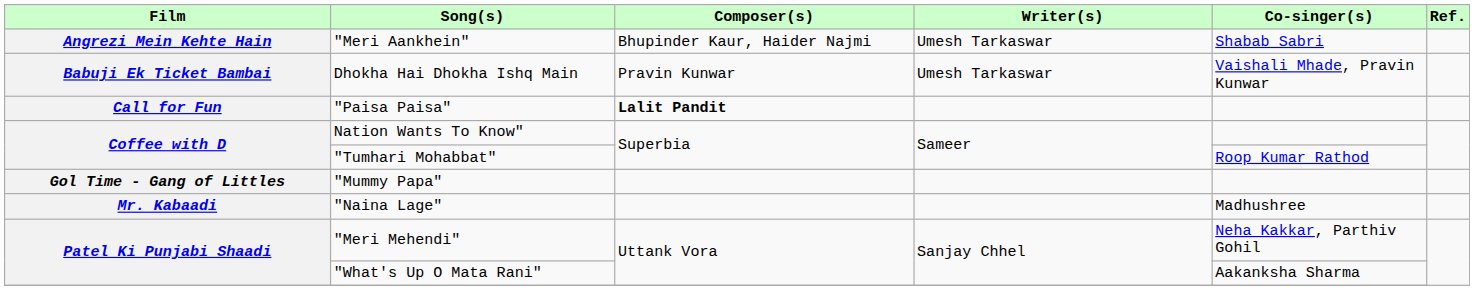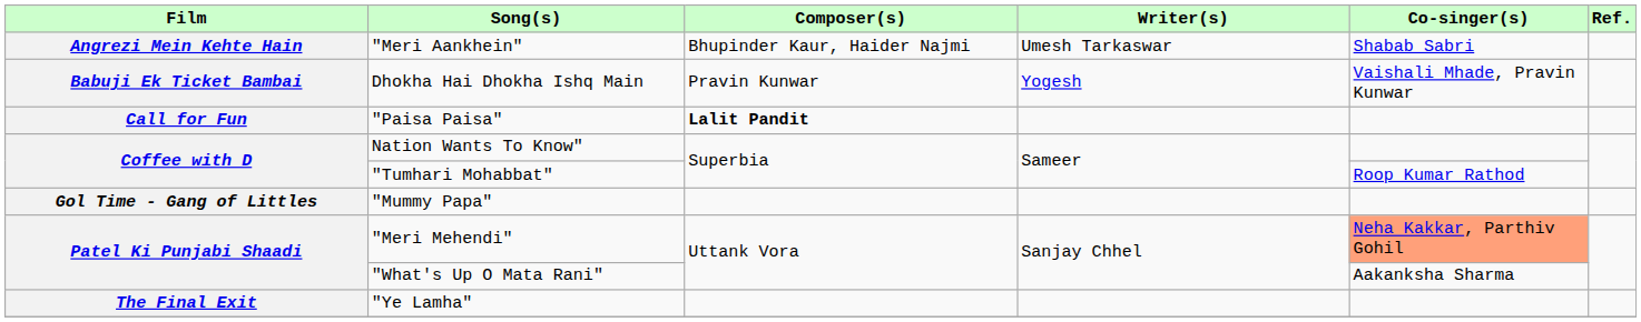 <table class="wikitable plainrowheaders" style="width:100%;" textcolor:#000;">
 <tr style="background:#cfc; text-align:center;">
 <td scope="col" style="width:23%;"><strong>Film</strong></td>
 <td scope="col" style="width:20%;"><strong>Song(s)</strong></td>
 <td scope="col" style="width:21%;"><strong>Composer(s)</strong></td>
 <td scope="col" style="width:21%;"><strong>Writer(s)</strong></td>
 <td scope="col" style="width:18%;"><strong>Co-singer(s)</strong></td>
 <td scope="col" style="width:1%;"><strong>Ref.</strong></td>
 </tr>
 <tr>
 <th scope="row"><em><a href='#'>Angrezi Mein Kehte Hain</a></em></th>
 <td>"Meri Aankhein"</td>
 <td>Bhupinder Kaur, Haider Najmi</td>
 <td>Umesh Tarkaswar</td>
 <td><a href='#'>Shabab Sabri</a></td>
 </tr>
 <tr>
 <th Scope="row"><em><a href='#'>Babuji Ek Ticket Bambai</a></em></th>
 <td>Dhokha Hai Dhokha Ishq Main</td>
 <td>Pravin Kunwar</td>
-<td>Umesh Tarkaswar</td>
+<td><a href='#'>Yogesh</a></td>
 <td><a href='#'>Vaishali Mhade</a>, Pravin Kunwar</td>
 <td></td>
 </tr>
 <tr>
 <th Scope="row"><em><a href='#'>Call for Fun</a></em></th>
 <td>"Paisa Paisa"</td>
 <td><strong>Lalit Pandit</strong></td>
 <td></td>
 <td></td>
 <td></td>
 </tr>
 <tr>
 <th scope="row" rowspan=2><em><a href='#'>Coffee with D</a></em></th>
 <td>Nation Wants To Know"</td>
 <td rowspan=2>Superbia</td>
 <td rowspan=2>Sameer</td>
 <td></td>
 </tr>
 <tr>
 <td>"Tumhari Mohabbat"</td>
 <td><a href='#'>Roop Kumar Rathod</a></td>
 </tr>
 <tr>
 <th Scope="row"><em>Gol Time - Gang of Littles</em></th>
 <td>"Mummy Papa"</td>
 <td></td>
 <td></td>
 <td></td>
 <td></td>
 </tr>
 <tr>
-<th Scope="row"><em><a href='#'>Mr. Kabaadi</a></em></th>
-<td>"Naina Lage"</td>
-<td></td>
-<td></td>
-<td>Madhushree</td>
-<td></td>
-</tr>
-<tr>
 <th scope="row" rowspan="2"><em><a href='#'>Patel Ki Punjabi Shaadi</a></em></th>
 <td>"Meri Mehendi"</td>
 <td rowspan="2">Uttank Vora</td>
 <td rowspan="2">Sanjay Chhel</td>
-<td><a href='#'>Neha Kakkar</a>, Parthiv Gohil</td>
+<td style="background: lightsalmon;"><a href='#'>Neha Kakkar</a>, Parthiv Gohil</td>
 </tr>
 <tr>
 <td>"What's Up O Mata Rani"</td>
 <td>Aakanksha Sharma</td>
 </tr>
 <tr>
+<th Scope="row"><em><a href='#'>The Final Exit</a></em></th>
+<td>"Ye Lamha"</td>
+<td></td>
+<td></td>
+<td></td>
+<td></td>
+</tr>
+<tr>
 </tr>
 </table>
